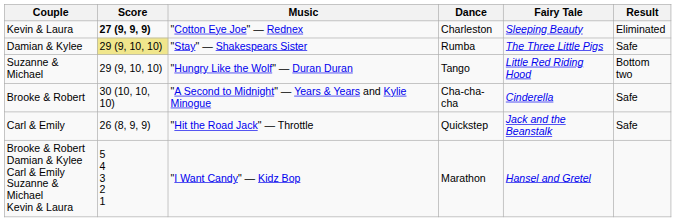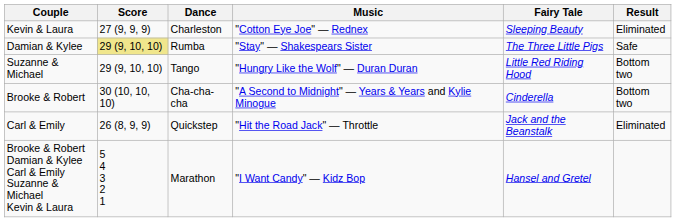 <table class="wikitable" style="width:80%;">
 <tr>
 <th>Couple</th>
 <th>Score</th>
+<th>Dance</th>
 <th>Music</th>
-<th>Dance</th>
 <th>Fairy Tale</th>
 <th>Result</th>
 </tr>
 <tr>
 <td>Kevin & Laura</td>
-<td><strong>27 (9, 9, 9)</strong></td>
+<td>27 (9, 9, 9)</td>
+<td>Charleston</td>
 <td>"<a href='#'>Cotton Eye Joe</a>" — <a href='#'>Rednex</a></td>
-<td>Charleston</td>
 <td><em><a href='#'>Sleeping Beauty</a></em></td>
 <td>Eliminated</td>
 </tr>
 <tr>
 <td>Damian & Kylee</td>
 <td style="background: khaki;">29 (9, 10, 10)</td>
+<td>Rumba</td>
 <td>"<a href='#'>Stay</a>" — <a href='#'>Shakespears Sister</a></td>
-<td>Rumba</td>
 <td><em><a href='#'>The Three Little Pigs</a></em></td>
 <td>Safe</td>
 </tr>
 <tr>
 <td>Suzanne & Michael</td>
 <td>29 (9, 10, 10)</td>
+<td>Tango</td>
 <td>"<a href='#'>Hungry Like the Wolf</a>" — <a href='#'>Duran Duran</a></td>
-<td>Tango</td>
 <td><em><a href='#'>Little Red Riding Hood</a></em></td>
 <td>Bottom two</td>
 </tr>
 <tr>
 <td>Brooke & Robert</td>
 <td>30 (10, 10, 10)</td>
+<td>Cha-cha-cha</td>
 <td>"<a href='#'>A Second to Midnight</a>" — <a href='#'>Years & Years</a> and <a href='#'>Kylie Minogue</a></td>
-<td>Cha-cha-cha</td>
 <td><em><a href='#'>Cinderella</a></em></td>
-<td>Safe</td>
+<td>Bottom two</td>
 </tr>
 <tr>
 <td>Carl & Emily</td>
 <td>26 (8, 9, 9)</td>
+<td>Quickstep</td>
 <td>"<a href='#'>Hit the Road Jack</a>" — Throttle</td>
-<td>Quickstep</td>
 <td><em><a href='#'>Jack and the Beanstalk</a></em></td>
-<td>Safe</td>
+<td>Eliminated</td>
 </tr>
 <tr>
 <td>Brooke & Robert<br>Damian & Kylee<br>Carl & Emily<br>Suzanne & Michael<br>Kevin & Laura</td>
 <td>5<br>4<br>3<br>2<br>1</td>
+<td>Marathon</td>
 <td>"<a href='#'>I Want Candy</a>" — <a href='#'>Kidz Bop</a></td>
-<td>Marathon</td>
 <td><em><a href='#'>Hansel and Gretel</a></em></td>
 <td></td>
 </tr>
 </table>
